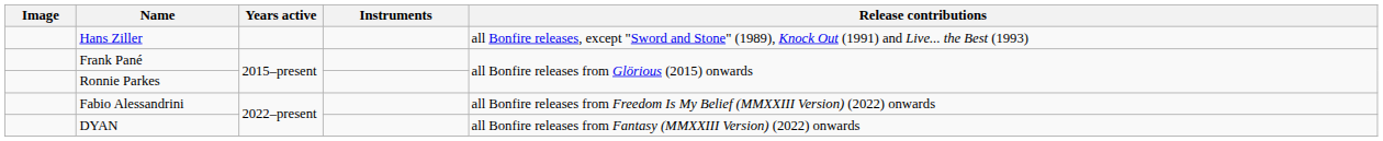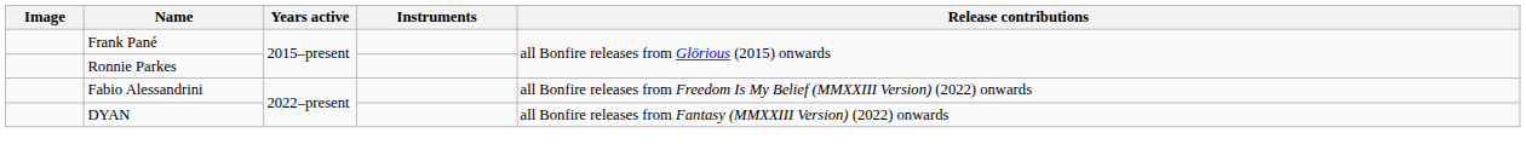 <table class="wikitable" border="1" width=100%>
 <tr>
 <th width="75">Image</th>
 <th width="180">Name</th>
 <th width="90">Years active</th>
 <th width="160">Instruments</th>
 <th>Release contributions</th>
-</tr>
-<tr>
-<td></td>
-<td><a href='#'>Hans Ziller</a></td>
-<td></td>
-<td></td>
-<td>all <a href='#'>Bonfire releases</a>, except "<a href='#'>Sword and Stone</a>" (1989), <em><a href='#'>Knock Out</a></em> (1991) and <em>Live... the Best</em> (1993)</td>
 </tr>
 <tr>
 <td></td>
 <td>Frank Pané</td>
 <td rowspan="2">2015–present</td>
 <td></td>
 <td rowspan="2">all Bonfire releases from <em><a href='#'>Glörious</a></em> (2015) onwards</td>
 </tr>
 <tr>
 <td></td>
 <td>Ronnie Parkes</td>
 <td></td>
 </tr>
 <tr>
 <td></td>
 <td>Fabio Alessandrini</td>
 <td rowspan="2">2022–present</td>
 <td></td>
 <td>all Bonfire releases from <em>Freedom Is My Belief (MMXXIII Version)</em> (2022) onwards</td>
 </tr>
 <tr>
 <td></td>
 <td>DYAN</td>
 <td></td>
 <td>all Bonfire releases from <em>Fantasy (MMXXIII Version)</em> (2022) onwards</td>
 </tr>
 </table>
